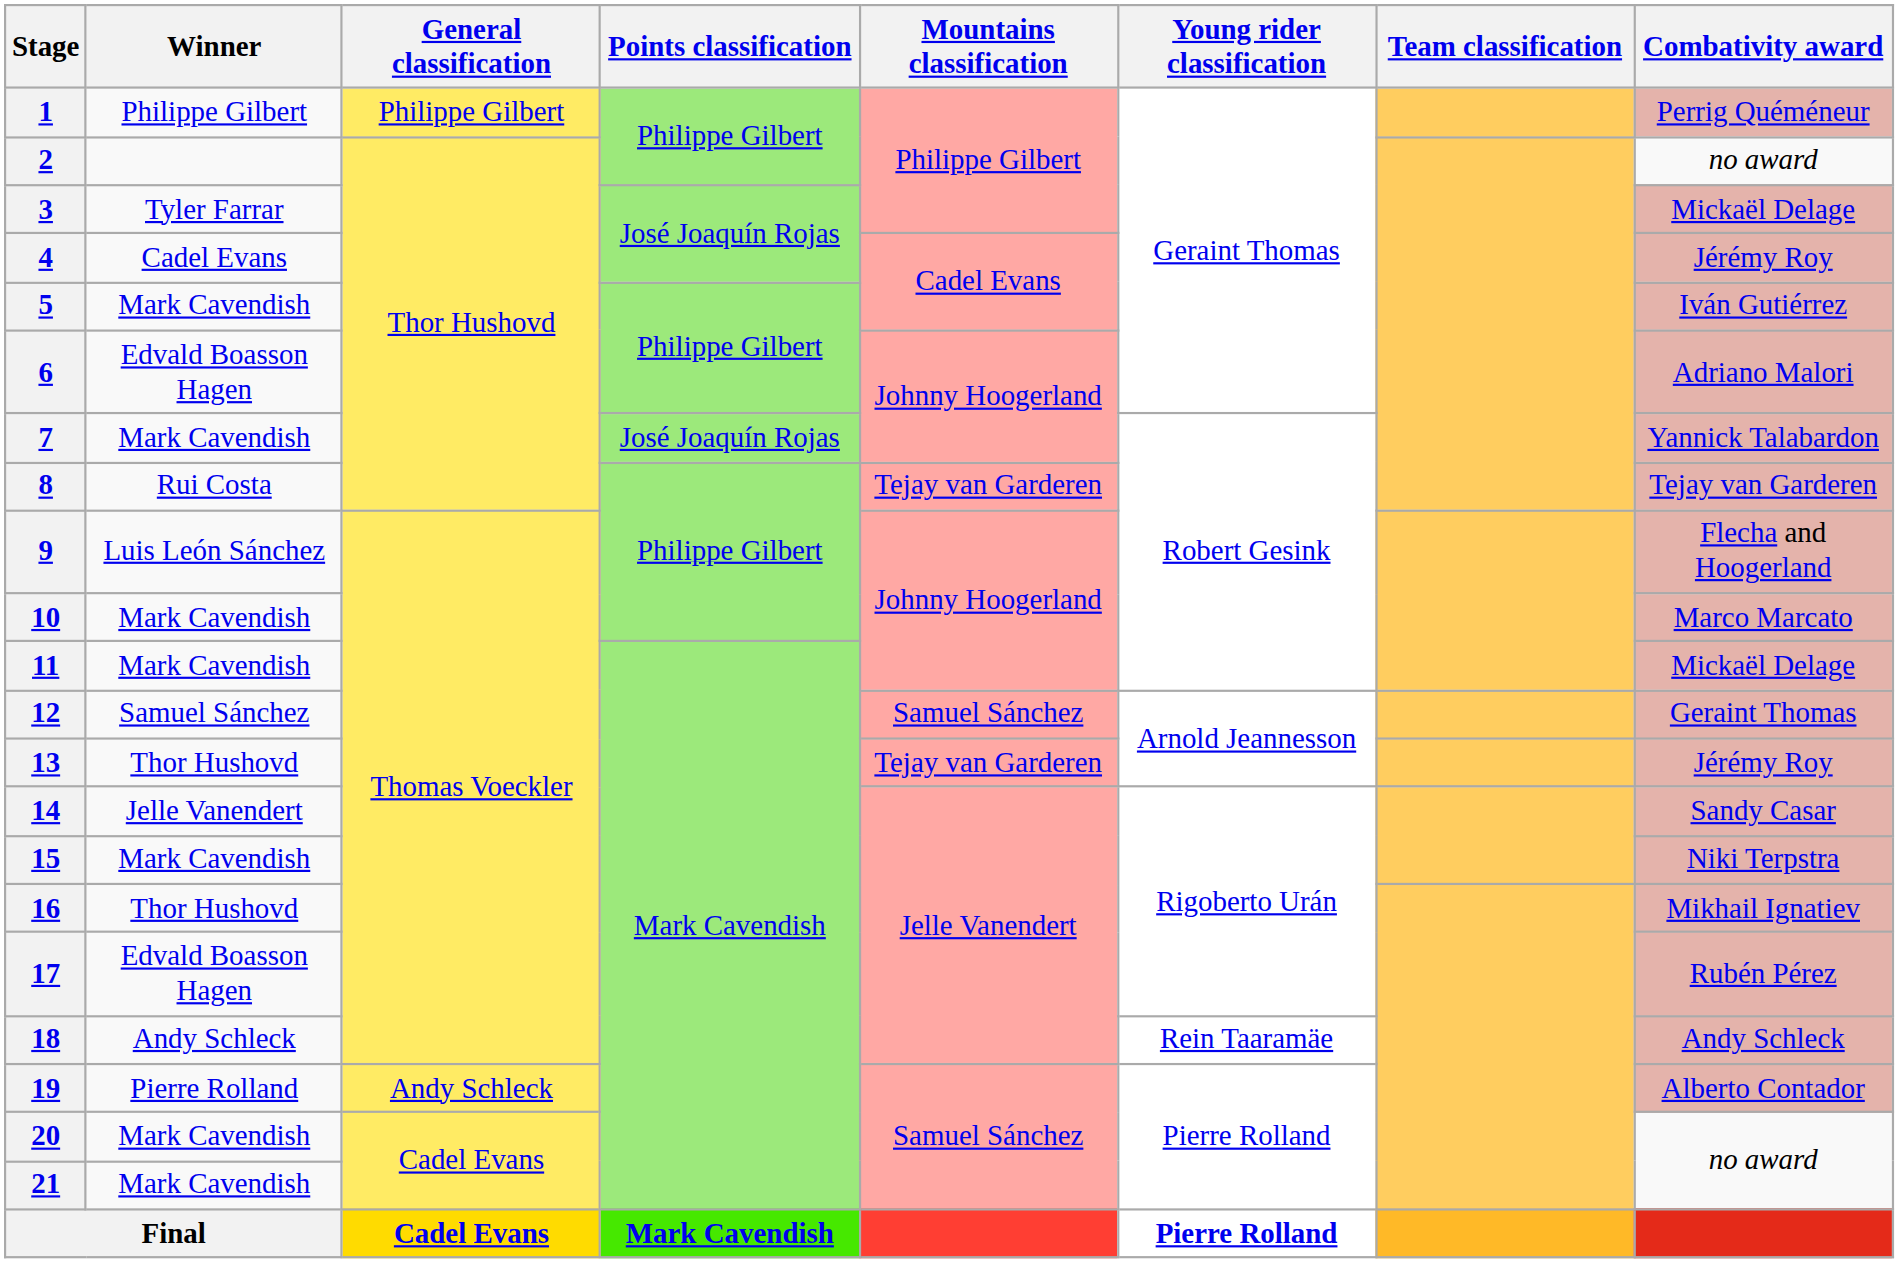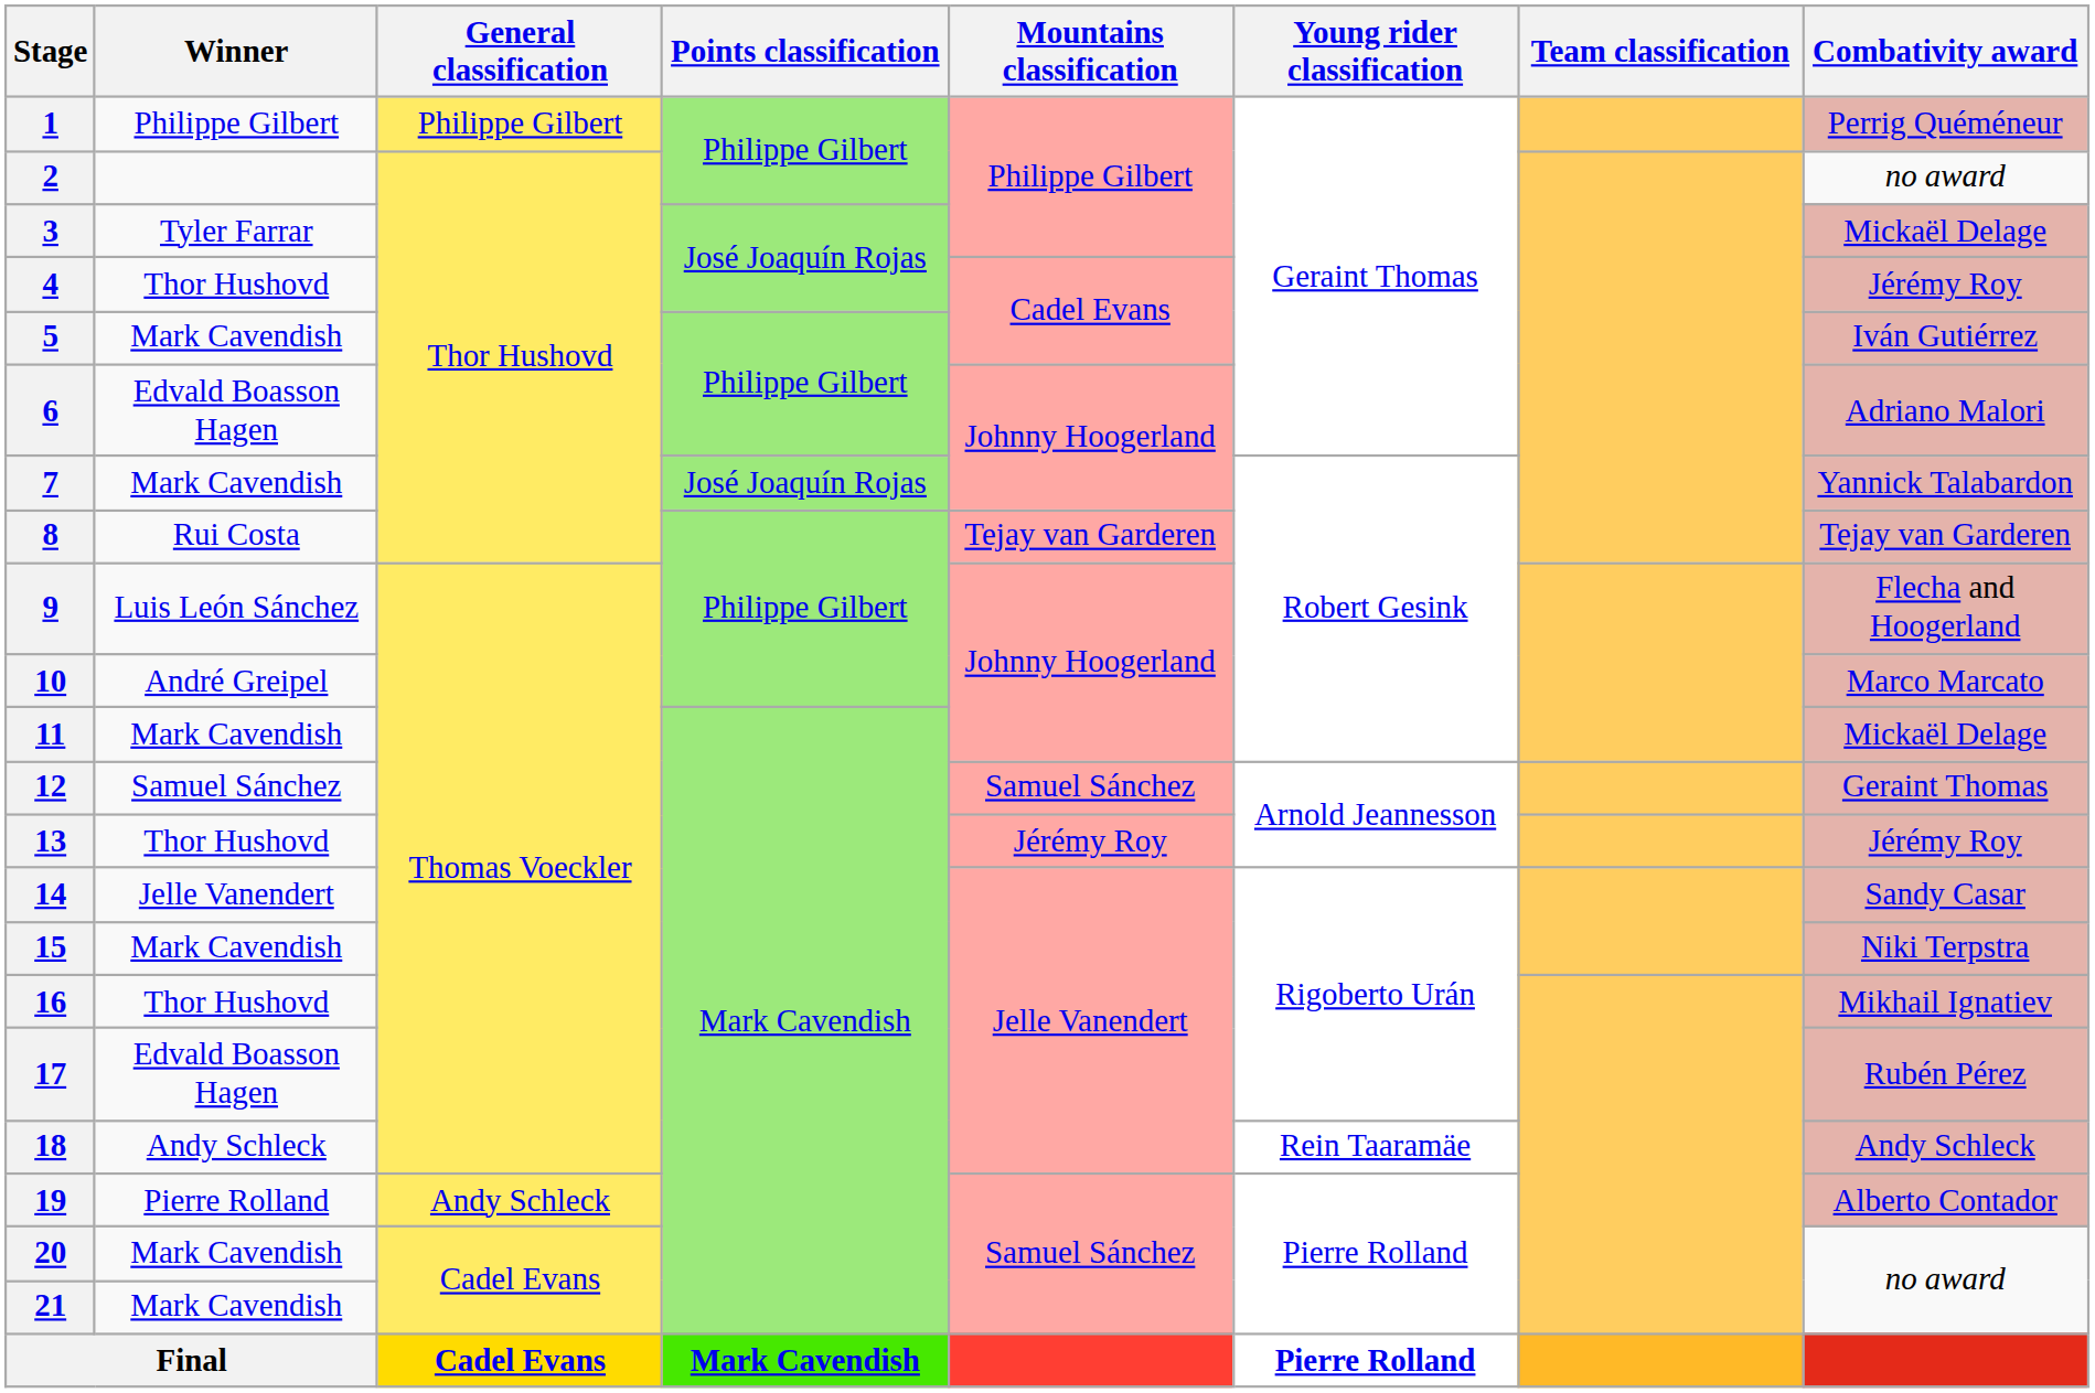 <table class="wikitable" style="text-align:center; font-size:smaller; clear:both;">
 <tr>
 <th scope="col" style="width:1%;">Stage</th>
 <th scope="col" style="width:14%;">Winner</th>
 <th scope="col" style="width:14%;"><a href='#'>General classification</a><br></th>
 <th scope="col" style="width:14%;"><a href='#'>Points classification</a><br></th>
 <th scope="col" style="width:14%;"><a href='#'>Mountains classification</a><br></th>
 <th scope="col" style="width:14%;"><a href='#'>Young rider classification</a><br></th>
 <th scope="col" style="width:14%;"><a href='#'>Team classification</a><br></th>
 <th scope="col" style="width:14%;"><a href='#'>Combativity award</a><br></th>
 </tr>
 <tr>
 <th scope="row"><a href='#'>1</a></th>
 <td><a href='#'>Philippe Gilbert</a></td>
 <td style="background:#FFEB64;"><a href='#'>Philippe Gilbert</a></td>
 <td style="background:#9CE97B;" rowspan=2><a href='#'>Philippe Gilbert</a></td>
 <td style="background:#FFA8A4;" rowspan=3><a href='#'>Philippe Gilbert</a></td>
 <td style="background:white;" rowspan=6><a href='#'>Geraint Thomas</a></td>
 <td style="background:#FFCD5F;"></td>
 <td style="background:#E4B3AB;"><a href='#'>Perrig Quéméneur</a></td>
 </tr>
 <tr>
 <th scope="row"><a href='#'>2</a></th>
 <td></td>
 <td style="background:#FFEB64;" rowspan=7><a href='#'>Thor Hushovd</a></td>
 <td style="background:#FFCD5F;" rowspan=7></td>
 <td><em>no award</em></td>
 </tr>
 <tr>
 <th scope="row"><a href='#'>3</a></th>
 <td><a href='#'>Tyler Farrar</a></td>
 <td style="background:#9CE97B;" rowspan=2><a href='#'>José Joaquín Rojas</a></td>
 <td style="background:#E4B3AB;"><a href='#'>Mickaël Delage</a></td>
 </tr>
 <tr>
 <th scope="row"><a href='#'>4</a></th>
-<td><a href='#'>Cadel Evans</a></td>
+<td><a href='#'>Thor Hushovd</a></td>
 <td style="background:#FFA8A4;" rowspan=2><a href='#'>Cadel Evans</a></td>
 <td style="background:#E4B3AB;"><a href='#'>Jérémy Roy</a></td>
 </tr>
 <tr>
 <th scope="row"><a href='#'>5</a></th>
 <td><a href='#'>Mark Cavendish</a></td>
 <td style="background:#9CE97B;" rowspan=2><a href='#'>Philippe Gilbert</a></td>
 <td style="background:#E4B3AB;"><a href='#'>Iván Gutiérrez</a></td>
 </tr>
 <tr>
 <th scope="row"><a href='#'>6</a></th>
 <td><a href='#'>Edvald Boasson Hagen</a></td>
 <td style="background:#FFA8A4;" rowspan=2><a href='#'>Johnny Hoogerland</a></td>
 <td style="background:#E4B3AB;"><a href='#'>Adriano Malori</a></td>
 </tr>
 <tr>
 <th scope="row"><a href='#'>7</a></th>
 <td><a href='#'>Mark Cavendish</a></td>
 <td style="background:#9CE97B;"><a href='#'>José Joaquín Rojas</a></td>
 <td style="background:white;" rowspan=5><a href='#'>Robert Gesink</a></td>
 <td style="background:#E4B3AB;"><a href='#'>Yannick Talabardon</a></td>
 </tr>
 <tr>
 <th scope="row"><a href='#'>8</a></th>
 <td><a href='#'>Rui Costa</a></td>
 <td style="background:#9CE97B;" rowspan=3><a href='#'>Philippe Gilbert</a></td>
 <td style="background:#FFA8A4;"><a href='#'>Tejay van Garderen</a></td>
 <td style="background:#E4B3AB;"><a href='#'>Tejay van Garderen</a></td>
 </tr>
 <tr>
 <th scope="row"><a href='#'>9</a></th>
 <td><a href='#'>Luis León Sánchez</a></td>
 <td style="background:#FFEB64;" rowspan=10><a href='#'>Thomas Voeckler</a></td>
 <td style="background:#FFA8A4;" rowspan=3><a href='#'>Johnny Hoogerland</a></td>
 <td style="background:#FFCD5F;" rowspan=3></td>
 <td style="background:#E4B3AB;"><a href='#'>Flecha</a> and <a href='#'>Hoogerland</a></td>
 </tr>
 <tr>
 <th scope="row"><a href='#'>10</a></th>
-<td><a href='#'>Mark Cavendish</a></td>
+<td><a href='#'>André Greipel</a></td>
 <td style="background:#E4B3AB;"><a href='#'>Marco Marcato</a></td>
 </tr>
 <tr>
 <th scope="row"><a href='#'>11</a></th>
 <td><a href='#'>Mark Cavendish</a></td>
 <td style="background:#9CE97B;" rowspan=11><a href='#'>Mark Cavendish</a></td>
 <td style="background:#E4B3AB;"><a href='#'>Mickaël Delage</a></td>
 </tr>
 <tr>
 <th scope="row"><a href='#'>12</a></th>
 <td><a href='#'>Samuel Sánchez</a></td>
 <td style="background:#FFA8A4;"><a href='#'>Samuel Sánchez</a></td>
 <td style="background:white;" rowspan=2><a href='#'>Arnold Jeannesson</a></td>
 <td style="background:#FFCD5F;"></td>
 <td style="background:#E4B3AB;"><a href='#'>Geraint Thomas</a></td>
 </tr>
 <tr>
 <th scope="row"><a href='#'>13</a></th>
 <td><a href='#'>Thor Hushovd</a></td>
-<td style="background:#FFA8A4;"><a href='#'>Tejay van Garderen</a></td>
+<td style="background:#FFA8A4;"><a href='#'>Jérémy Roy</a></td>
 <td style="background:#FFCD5F;"></td>
 <td style="background:#E4B3AB;"><a href='#'>Jérémy Roy</a></td>
 </tr>
 <tr>
 <th scope="row"><a href='#'>14</a></th>
 <td><a href='#'>Jelle Vanendert</a></td>
 <td style="background:#FFA8A4;" rowspan=5><a href='#'>Jelle Vanendert</a></td>
 <td style="background:white;" rowspan=4><a href='#'>Rigoberto Urán</a></td>
 <td style="background:#FFCD5F;" rowspan=2></td>
 <td style="background:#E4B3AB;"><a href='#'>Sandy Casar</a></td>
 </tr>
 <tr>
 <th scope="row"><a href='#'>15</a></th>
 <td><a href='#'>Mark Cavendish</a></td>
 <td style="background:#E4B3AB;"><a href='#'>Niki Terpstra</a></td>
 </tr>
 <tr>
 <th scope="row"><a href='#'>16</a></th>
 <td><a href='#'>Thor Hushovd</a></td>
 <td style="background:#FFCD5F;" rowspan=6></td>
 <td style="background:#E4B3AB;"><a href='#'>Mikhail Ignatiev</a></td>
 </tr>
 <tr>
 <th scope="row"><a href='#'>17</a></th>
 <td><a href='#'>Edvald Boasson Hagen</a></td>
 <td style="background:#E4B3AB;"><a href='#'>Rubén Pérez</a></td>
 </tr>
 <tr>
 <th scope="row"><a href='#'>18</a></th>
 <td><a href='#'>Andy Schleck</a></td>
 <td style="background:white;"><a href='#'>Rein Taaramäe</a></td>
 <td style="background:#E4B3AB;"><a href='#'>Andy Schleck</a></td>
 </tr>
 <tr>
 <th scope="row"><a href='#'>19</a></th>
 <td><a href='#'>Pierre Rolland</a></td>
 <td style="background:#FFEB64;"><a href='#'>Andy Schleck</a></td>
 <td style="background:#FFA8A4;" rowspan=3><a href='#'>Samuel Sánchez</a></td>
 <td style="background:white;" rowspan=3><a href='#'>Pierre Rolland</a></td>
 <td style="background:#E4B3AB;"><a href='#'>Alberto Contador</a></td>
 </tr>
 <tr>
 <th scope="row"><a href='#'>20</a></th>
 <td><a href='#'>Mark Cavendish</a></td>
 <td style="background:#FFEB64;" rowspan=2><a href='#'>Cadel Evans</a></td>
 <td rowspan=2><em>no award</em></td>
 </tr>
 <tr>
 <th scope="row"><a href='#'>21</a></th>
 <td><a href='#'>Mark Cavendish</a></td>
 </tr>
 <tr>
 <th colspan="2">Final</th>
 <th style="background:#FFDB00;"><a href='#'>Cadel Evans</a></th>
 <th style="background:#46E800;"><a href='#'>Mark Cavendish</a></th>
 <th style="background:#FF3E33;"></th>
 <th style="background:white;"><a href='#'>Pierre Rolland</a></th>
 <th style="background:#FFB927;"></th>
 <th style="background:#E42A19;"></th>
 </tr>
 </table>
